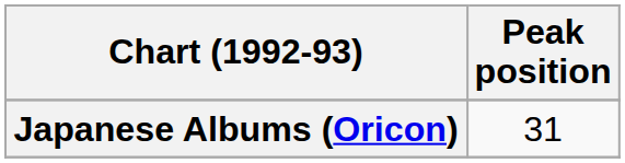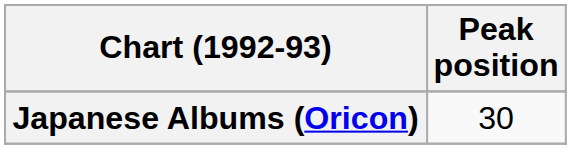 <table class="wikitable plainrowheaders">
 <tr>
 <th scope="col">Chart (1992-93)</th>
 <th scope="col">Peak<br>position</th>
 </tr>
 <tr>
 </tr>
 <tr>
 <th scope="row">Japanese Albums (<a href='#'>Oricon</a>)</th>
-<td align="center">31</td>
+<td align="center">30</td>
 </tr>
 <tr>
 </tr>
 <tr>
 </tr>
 </table>
